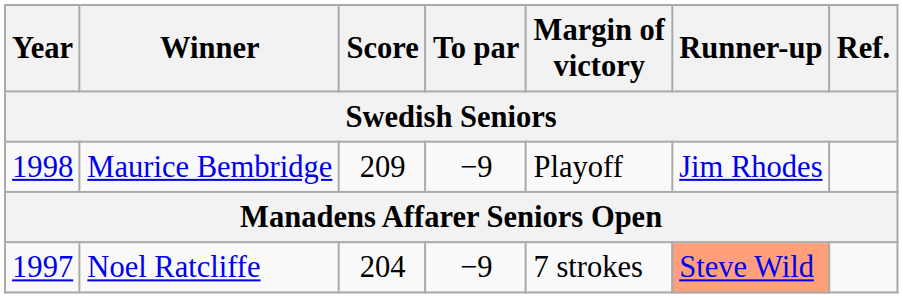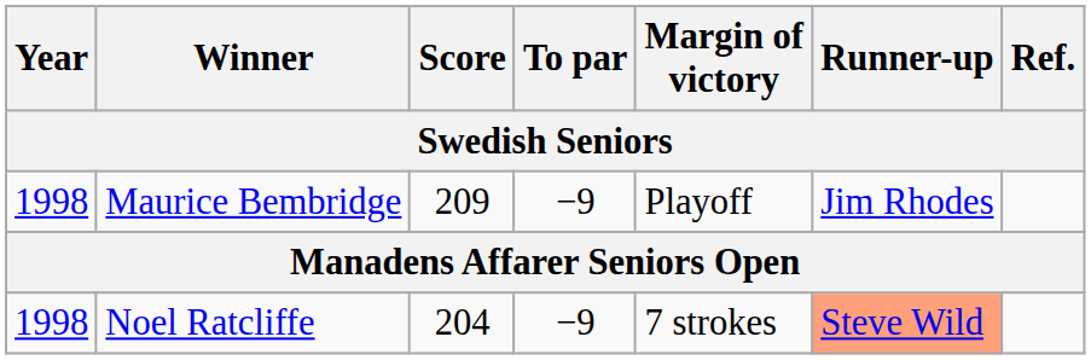 <table class="wikitable" style="font-size:95%">
 <tr>
 <th>Year</th>
 <th>Winner</th>
 <th>Score</th>
 <th>To par</th>
 <th>Margin of<br>victory</th>
 <th>Runner-up</th>
 <th>Ref.</th>
 </tr>
 <tr>
 <th colspan=8>Swedish Seniors</th>
 </tr>
 <tr>
 <td><a href='#'>1998</a></td>
 <td> <a href='#'>Maurice Bembridge</a></td>
 <td align=center>209</td>
 <td align=center>−9</td>
 <td>Playoff</td>
 <td> <a href='#'>Jim Rhodes</a></td>
 <td></td>
 </tr>
 <tr>
 <th colspan=8>Manadens Affarer Seniors Open</th>
 </tr>
 <tr>
-<td><a href='#'>1997</a></td>
+<td><a href='#'>1998</a></td>
 <td> <a href='#'>Noel Ratcliffe</a></td>
 <td align=center>204</td>
 <td align=center>−9</td>
 <td>7 strokes</td>
 <td style="background: lightsalmon;"> <a href='#'>Steve Wild</a></td>
 <td></td>
 </tr>
 </table>
